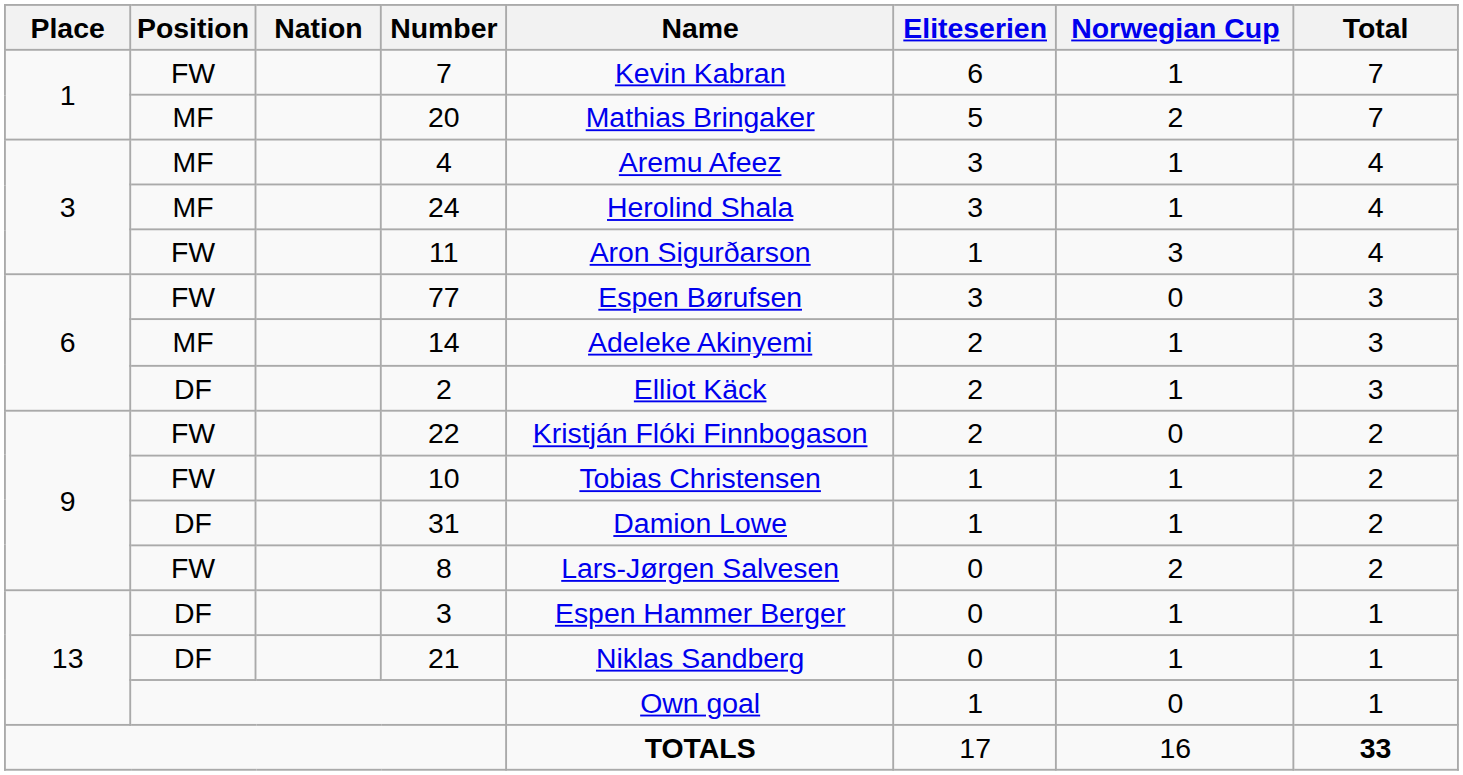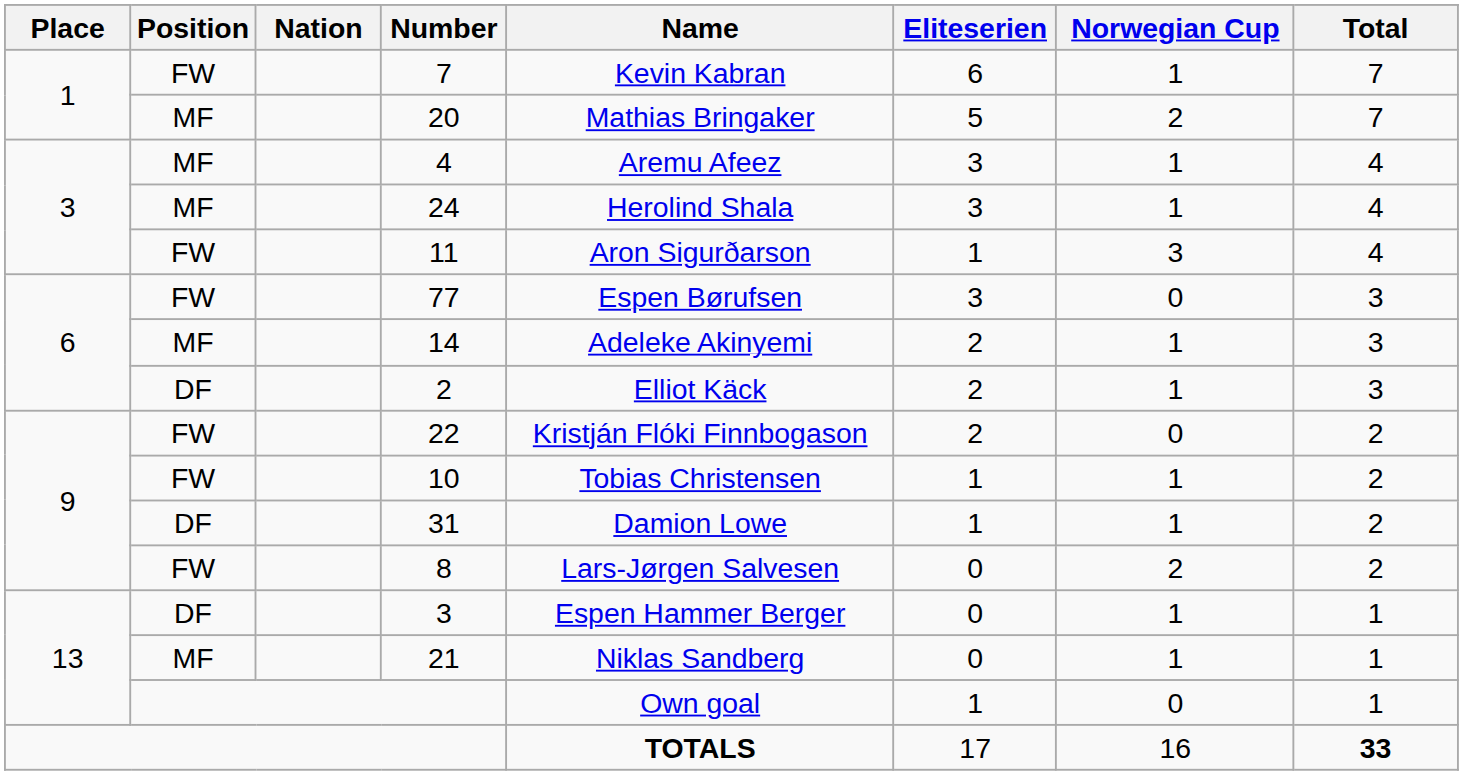 <table class="wikitable" style="font-size: 95%; text-align: center;">
 <tr>
 <th width=60>Place</th>
 <th width=60>Position</th>
 <th width=60>Nation</th>
 <th width=60>Number</th>
 <th width=200>Name</th>
 <th width=80><a href='#'>Eliteserien</a></th>
 <th width=120><a href='#'>Norwegian Cup</a></th>
 <th width=80><strong>Total</strong></th>
 </tr>
 <tr>
 <td rowspan="2">1</td>
 <td>FW</td>
 <td></td>
 <td>7</td>
 <td><a href='#'>Kevin Kabran</a></td>
 <td>6</td>
 <td>1</td>
 <td>7</td>
 </tr>
 <tr>
 <td>MF</td>
 <td></td>
 <td>20</td>
 <td><a href='#'>Mathias Bringaker</a></td>
 <td>5</td>
 <td>2</td>
 <td>7</td>
 </tr>
 <tr>
 <td rowspan="3">3</td>
 <td>MF</td>
 <td></td>
 <td>4</td>
 <td><a href='#'>Aremu Afeez</a></td>
 <td>3</td>
 <td>1</td>
 <td>4</td>
 </tr>
 <tr>
 <td>MF</td>
 <td></td>
 <td>24</td>
 <td><a href='#'>Herolind Shala</a></td>
 <td>3</td>
 <td>1</td>
 <td>4</td>
 </tr>
 <tr>
 <td>FW</td>
 <td></td>
 <td>11</td>
 <td><a href='#'>Aron Sigurðarson</a></td>
 <td>1</td>
 <td>3</td>
 <td>4</td>
 </tr>
 <tr>
 <td rowspan="3">6</td>
 <td>FW</td>
 <td></td>
 <td>77</td>
 <td><a href='#'>Espen Børufsen</a></td>
 <td>3</td>
 <td>0</td>
 <td>3</td>
 </tr>
 <tr>
 <td>MF</td>
 <td></td>
 <td>14</td>
 <td><a href='#'>Adeleke Akinyemi</a></td>
 <td>2</td>
 <td>1</td>
 <td>3</td>
 </tr>
 <tr>
 <td>DF</td>
 <td></td>
 <td>2</td>
 <td><a href='#'>Elliot Käck</a></td>
 <td>2</td>
 <td>1</td>
 <td>3</td>
 </tr>
 <tr>
 <td rowspan="4">9</td>
 <td>FW</td>
 <td></td>
 <td>22</td>
 <td><a href='#'>Kristján Flóki Finnbogason</a></td>
 <td>2</td>
 <td>0</td>
 <td>2</td>
 </tr>
 <tr>
 <td>FW</td>
 <td></td>
 <td>10</td>
 <td><a href='#'>Tobias Christensen</a></td>
 <td>1</td>
 <td>1</td>
 <td>2</td>
 </tr>
 <tr>
 <td>DF</td>
 <td></td>
 <td>31</td>
 <td><a href='#'>Damion Lowe</a></td>
 <td>1</td>
 <td>1</td>
 <td>2</td>
 </tr>
 <tr>
 <td>FW</td>
 <td></td>
 <td>8</td>
 <td><a href='#'>Lars-Jørgen Salvesen</a></td>
 <td>0</td>
 <td>2</td>
 <td>2</td>
 </tr>
 <tr>
 <td rowspan="3">13</td>
 <td>DF</td>
 <td></td>
 <td>3</td>
 <td><a href='#'>Espen Hammer Berger</a></td>
 <td>0</td>
 <td>1</td>
 <td>1</td>
 </tr>
 <tr>
-<td>DF</td>
+<td>MF</td>
 <td></td>
 <td>21</td>
 <td><a href='#'>Niklas Sandberg</a></td>
 <td>0</td>
 <td>1</td>
 <td>1</td>
 </tr>
 <tr>
 <td colspan="3"></td>
 <td><a href='#'>Own goal</a></td>
 <td>1</td>
 <td>0</td>
 <td>1</td>
 </tr>
 <tr>
 <td colspan="4"></td>
 <td><strong>TOTALS</strong></td>
 <td>17</td>
 <td>16</td>
 <td><strong>33</strong></td>
 </tr>
 </table>
